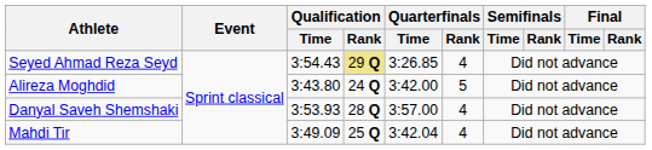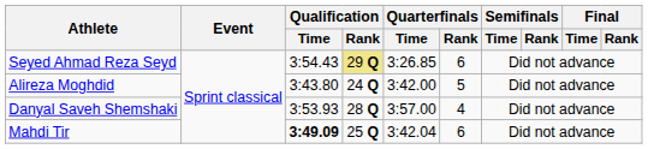 <table class="wikitable" style="font-size:90%">
 <tr>
 <th rowspan=2>Athlete</th>
 <th rowspan=2>Event</th>
 <th colspan=2>Qualification</th>
 <th colspan=2>Quarterfinals</th>
 <th colspan=2>Semifinals</th>
 <th colspan=2>Final</th>
 </tr>
 <tr style="font-size:95%">
 <th>Time</th>
 <th>Rank</th>
 <th>Time</th>
 <th>Rank</th>
 <th>Time</th>
 <th>Rank</th>
 <th>Time</th>
 <th>Rank</th>
 </tr>
 <tr align=center>
 <td align=left><a href='#'>Seyed Ahmad Reza Seyd</a></td>
 <td align=left rowspan=4><a href='#'>Sprint classical</a></td>
 <td>3:54.43</td>
 <td style="background: khaki;">29 <strong>Q</strong></td>
 <td>3:26.85</td>
-<td>4</td>
+<td>6</td>
 <td colspan=4>Did not advance</td>
 </tr>
 <tr align=center>
 <td align=left><a href='#'>Alireza Moghdid</a></td>
 <td>3:43.80</td>
 <td>24 <strong>Q</strong></td>
 <td>3:42.00</td>
 <td>5</td>
 <td colspan=4>Did not advance</td>
 </tr>
 <tr align=center>
 <td align=left><a href='#'>Danyal Saveh Shemshaki</a></td>
 <td>3:53.93</td>
 <td>28 <strong>Q</strong></td>
 <td>3:57.00</td>
 <td>4</td>
 <td colspan=4>Did not advance</td>
 </tr>
 <tr align=center>
 <td align=left><a href='#'>Mahdi Tir</a></td>
-<td>3:49.09</td>
+<td><strong>3:49.09</strong></td>
 <td>25 <strong>Q</strong></td>
 <td>3:42.04</td>
-<td>4</td>
+<td>6</td>
 <td colspan=4>Did not advance</td>
 </tr>
 </table>
